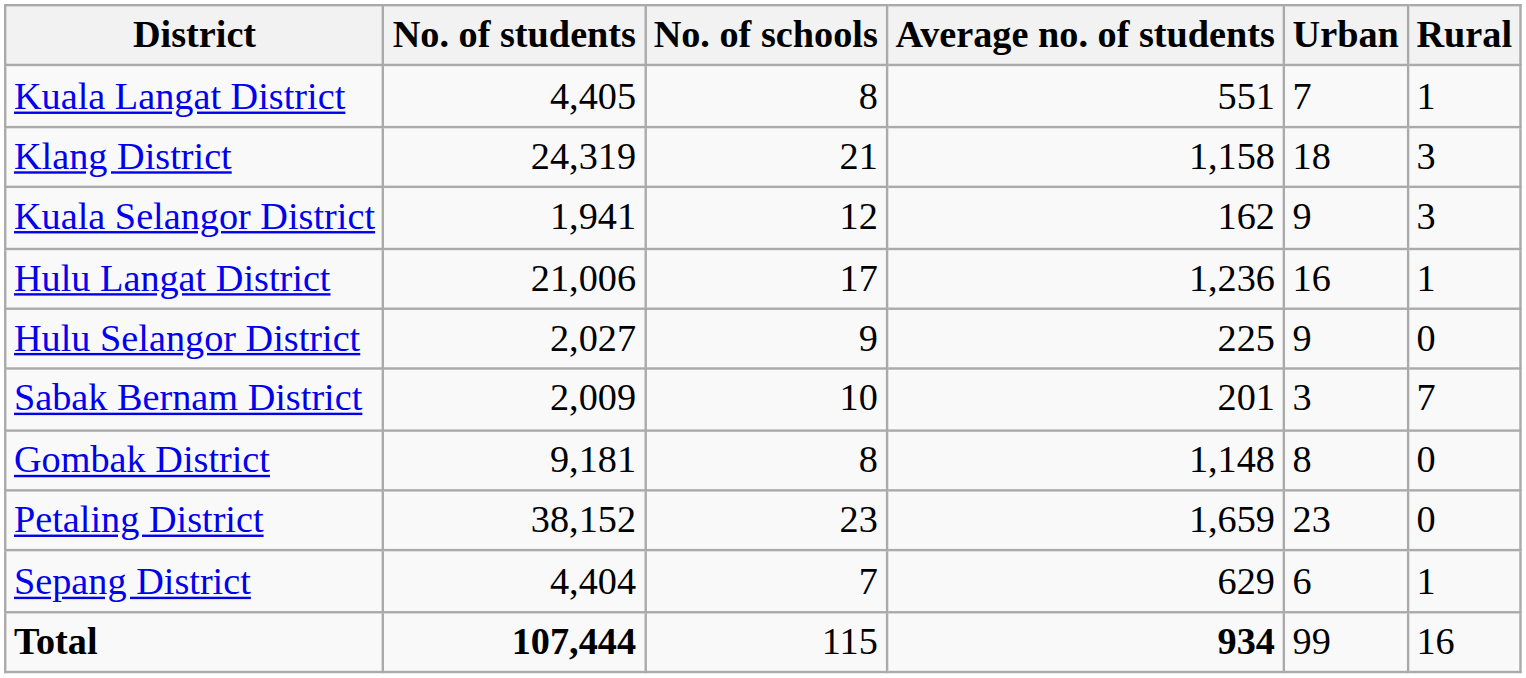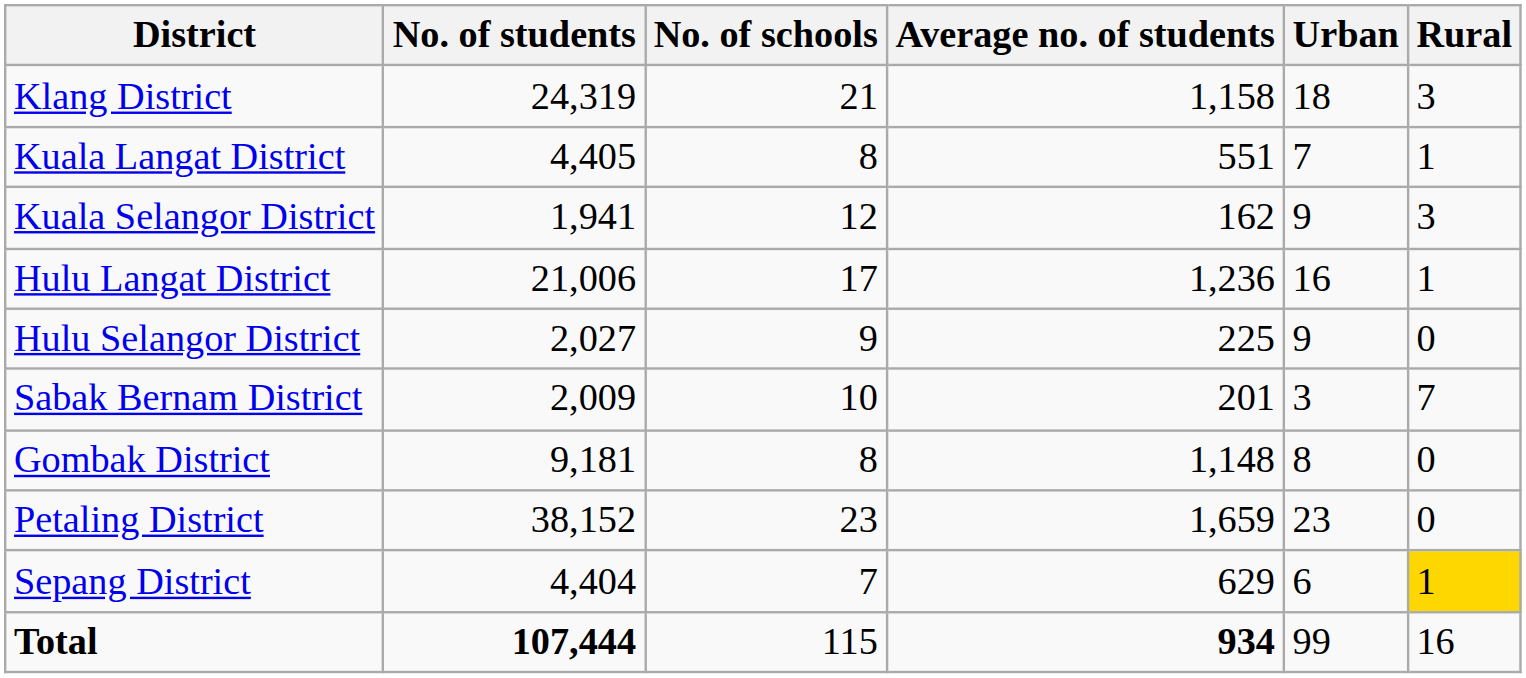 <table class="wikitable sortable">
 <tr>
 <th>District</th>
 <th>No. of students</th>
 <th>No. of schools</th>
 <th>Average no. of students</th>
 <th>Urban</th>
 <th>Rural</th>
 </tr>
 <tr>
+<td><a href='#'>Klang District</a></td>
+<td style="text-align:right;">24,319</td>
+<td style="text-align:right;">21</td>
+<td style="text-align:right;">1,158</td>
+<td>18</td>
+<td>3</td>
+</tr>
+<tr>
 <td><a href='#'>Kuala Langat District</a></td>
 <td style="text-align:right;">4,405</td>
 <td style="text-align:right;">8</td>
 <td style="text-align:right;">551</td>
 <td>7</td>
 <td>1</td>
-</tr>
-<tr>
-<td><a href='#'>Klang District</a></td>
-<td style="text-align:right;">24,319</td>
-<td style="text-align:right;">21</td>
-<td style="text-align:right;">1,158</td>
-<td>18</td>
-<td>3</td>
 </tr>
 <tr>
 <td><a href='#'>Kuala Selangor District</a></td>
 <td style="text-align:right;">1,941</td>
 <td style="text-align:right;">12</td>
 <td style="text-align:right;">162</td>
 <td>9</td>
 <td>3</td>
 </tr>
 <tr>
 <td><a href='#'>Hulu Langat District</a></td>
 <td style="text-align:right;">21,006</td>
 <td style="text-align:right;">17</td>
 <td style="text-align:right;">1,236</td>
 <td>16</td>
 <td>1</td>
 </tr>
 <tr>
 <td><a href='#'>Hulu Selangor District</a></td>
 <td style="text-align:right;">2,027</td>
 <td style="text-align:right;">9</td>
 <td style="text-align:right;">225</td>
 <td>9</td>
 <td>0</td>
 </tr>
 <tr>
 <td><a href='#'>Sabak Bernam District</a></td>
 <td style="text-align:right;">2,009</td>
 <td style="text-align:right;">10</td>
 <td style="text-align:right;">201</td>
 <td>3</td>
 <td>7</td>
 </tr>
 <tr>
 <td><a href='#'>Gombak District</a></td>
 <td style="text-align:right;">9,181</td>
 <td style="text-align:right;">8</td>
 <td style="text-align:right;">1,148</td>
 <td>8</td>
 <td>0</td>
 </tr>
 <tr>
 <td><a href='#'>Petaling District</a></td>
 <td style="text-align:right;">38,152</td>
 <td style="text-align:right;">23</td>
 <td style="text-align:right;">1,659</td>
 <td>23</td>
 <td>0</td>
 </tr>
 <tr>
 <td><a href='#'>Sepang District</a></td>
 <td style="text-align:right;">4,404</td>
 <td style="text-align:right;">7</td>
 <td style="text-align:right;">629</td>
 <td>6</td>
-<td>1</td>
+<td style="background: gold;">1</td>
 </tr>
 <tr>
 <td><strong>Total</strong></td>
 <td style="text-align:right;"><strong>107,444</strong></td>
 <td style="text-align:right;">115</td>
 <td style="text-align:right;"><strong>934</strong></td>
 <td>99</td>
 <td>16</td>
 </tr>
 </table>
